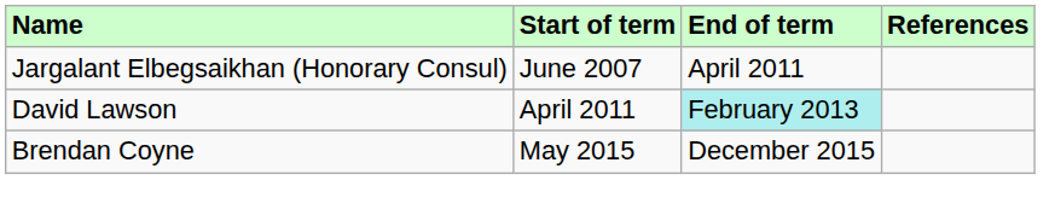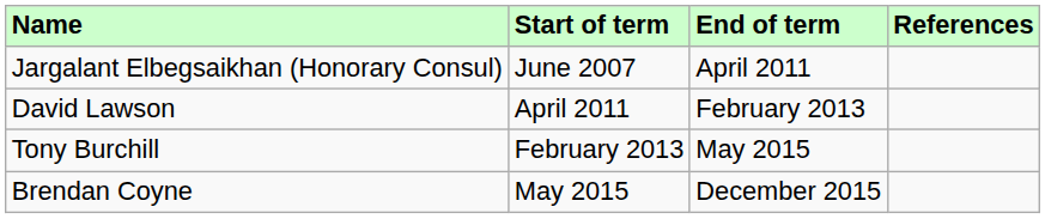 <table border="1" class="wikitable">
 <tr style="background-color:#cfc;">
 <td><strong>Name</strong></td>
 <td><strong>Start of term</strong></td>
 <td><strong>End of term</strong></td>
 <td><strong>References</strong></td>
 </tr>
 <tr>
 <td>Jargalant Elbegsaikhan (Honorary Consul)</td>
 <td>June 2007</td>
 <td>April 2011</td>
 <td></td>
 </tr>
 <tr>
 <td>David Lawson</td>
 <td>April 2011</td>
-<td style="background: paleturquoise;">February 2013</td>
+<td>February 2013</td>
+<td></td>
+</tr>
+<tr>
+<td>Tony Burchill</td>
+<td>February 2013</td>
+<td>May 2015</td>
 <td></td>
 </tr>
 <tr>
 <td>Brendan Coyne</td>
 <td>May 2015</td>
 <td>December 2015</td>
 <td></td>
 </tr>
 </table>
